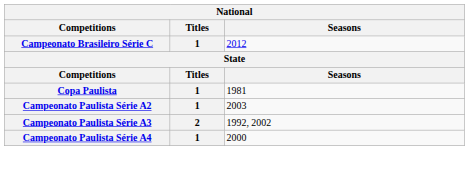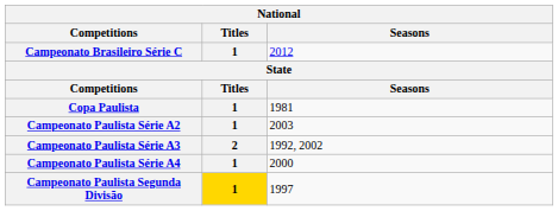 <table class="wikitable">
 <tr>
 <th colspan="3">National</th>
 </tr>
 <tr>
 <th style="width:260px">Competitions</th>
 <th style="width:80px">Titles</th>
 <th style="width:380px">Seasons</th>
 </tr>
 <tr>
 <th><a href='#'>Campeonato Brasileiro Série C</a></th>
 <th style="text-align:center"><strong>1</strong></th>
 <td align="left"><a href='#'>2012</a></td>
 </tr>
 <tr>
 <th colspan="3">State</th>
 </tr>
 <tr>
 <th>Competitions</th>
 <th>Titles</th>
 <th>Seasons</th>
 </tr>
 <tr>
 <th style="text-align:center"><a href='#'>Copa Paulista</a></th>
 <th style="text-align:center"><strong>1</strong></th>
 <td align="left">1981</td>
 </tr>
 <tr>
 <th style="text-align:center"><a href='#'>Campeonato Paulista Série A2</a></th>
 <th style="text-align:center"><strong>1</strong></th>
 <td align="left">2003</td>
 </tr>
 <tr>
 <th style="text-align:center"><a href='#'>Campeonato Paulista Série A3</a></th>
 <th style="text-align:center"><strong>2</strong></th>
 <td align="left">1992, 2002</td>
 </tr>
 <tr>
 <th style="text-align:center"><a href='#'>Campeonato Paulista Série A4</a></th>
 <th style="text-align:center"><strong>1</strong></th>
 <td align="left">2000</td>
 </tr>
+<tr>
+<th style="text-align:center"><a href='#'>Campeonato Paulista Segunda Divisão</a></th>
+<td bgcolor="gold" style="text-align:center"><strong>1</strong></td>
+<td align="left">1997</td>
+</tr>
 </table>
